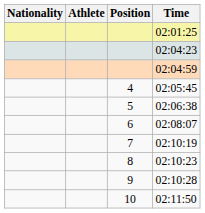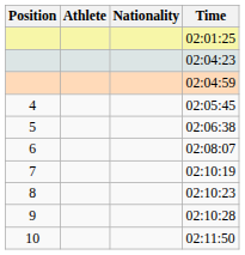 <table class="wikitable sortable">
 <tr>
+<th scope="col">Position</th>
+<th scope="col">Athlete</th>
 <th scope="col">Nationality</th>
-<th scope="col">Athlete</th>
-<th scope="col">Position</th>
 <th scope="col">Time</th>
 </tr>
 <tr bgcolor="#F7F6A8">
+<td align=center></td>
 <td></td>
 <td></td>
-<td align=center></td>
 <td>02:01:25</td>
 </tr>
 <tr bgcolor="#DCE5E5">
+<td align=center></td>
 <td></td>
 <td></td>
-<td align=center></td>
 <td>02:04:23</td>
 </tr>
 <tr bgcolor="#FFDAB9">
+<td align=center></td>
 <td></td>
 <td></td>
-<td align=center></td>
 <td>02:04:59</td>
 </tr>
 <tr>
+<td align=center>4</td>
 <td></td>
 <td></td>
-<td align=center>4</td>
 <td>02:05:45</td>
 </tr>
 <tr>
+<td align=center>5</td>
 <td></td>
 <td></td>
-<td align=center>5</td>
 <td>02:06:38</td>
 </tr>
 <tr>
+<td align=center>6</td>
 <td></td>
 <td></td>
-<td align=center>6</td>
 <td>02:08:07</td>
 </tr>
 <tr>
+<td align=center>7</td>
 <td></td>
 <td></td>
-<td align=center>7</td>
 <td>02:10:19</td>
 </tr>
 <tr>
+<td align=center>8</td>
 <td></td>
 <td></td>
-<td align=center>8</td>
 <td>02:10:23</td>
 </tr>
 <tr>
+<td align=center>9</td>
 <td></td>
 <td></td>
-<td align=center>9</td>
 <td>02:10:28</td>
 </tr>
 <tr>
+<td align=center>10</td>
 <td></td>
 <td></td>
-<td align=center>10</td>
 <td>02:11:50</td>
 </tr>
 </table>
